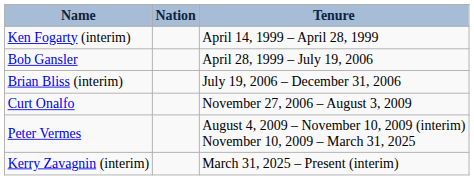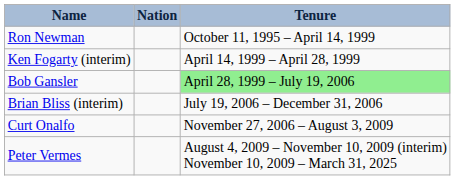 <table class="wikitable sortable">
 <tr>
 <th style="background:#A7BCD6; color:#0C2340;" scope="col">Name</th>
 <th style="background:#A7BCD6; color:#0C2340;" scope="col">Nation</th>
 <th style="background:#A7BCD6; color:#0C2340;" scope="col">Tenure</th>
+</tr>
+<tr>
+<td><a href='#'>Ron Newman</a></td>
+<td></td>
+<td>October 11, 1995 – April 14, 1999</td>
 </tr>
 <tr>
 <td><a href='#'>Ken Fogarty</a> (interim)</td>
 <td></td>
 <td>April 14, 1999 – April 28, 1999</td>
 </tr>
 <tr>
 <td><a href='#'>Bob Gansler</a></td>
 <td></td>
-<td>April 28, 1999 – July 19, 2006</td>
+<td style="background: lightgreen;">April 28, 1999 – July 19, 2006</td>
 </tr>
 <tr>
 <td><a href='#'>Brian Bliss</a> (interim)</td>
 <td></td>
 <td>July 19, 2006 – December 31, 2006</td>
 </tr>
 <tr>
 <td><a href='#'>Curt Onalfo</a></td>
 <td></td>
 <td>November 27, 2006 – August 3, 2009</td>
 </tr>
 <tr>
 <td><a href='#'>Peter Vermes</a></td>
 <td></td>
 <td>August 4, 2009 – November 10, 2009 (interim)<br>November 10, 2009 – March 31, 2025</td>
 </tr>
-<tr>
-<td><a href='#'>Kerry Zavagnin</a> (interim)</td>
-<td></td>
-<td>March 31, 2025 – Present (interim)</td>
-</tr>
 </table>
